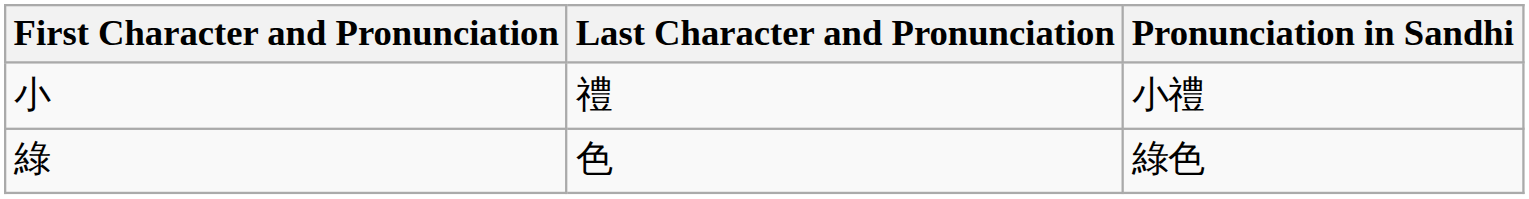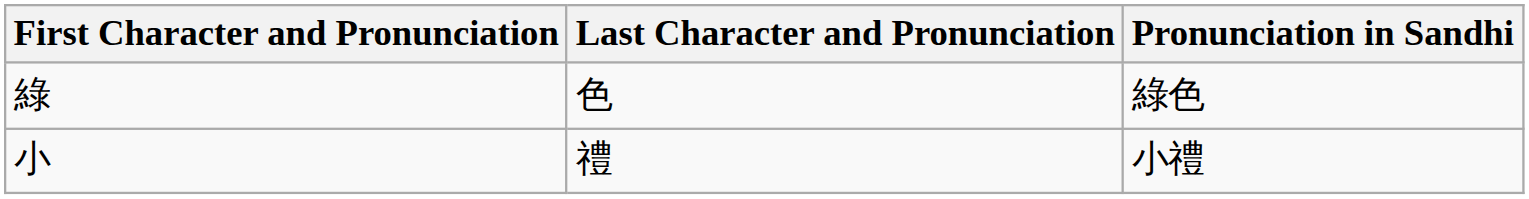 <table class="wikitable">
 <tr>
 <th>First Character and Pronunciation</th>
 <th>Last Character and Pronunciation</th>
 <th>Pronunciation in Sandhi</th>
 </tr>
 <tr>
+<td>綠 </td>
+<td>色 </td>
+<td>綠色 </td>
+</tr>
+<tr>
 <td>小 </td>
 <td>禮 </td>
 <td>小禮 </td>
 </tr>
-<tr>
-<td>綠 </td>
-<td>色 </td>
-<td>綠色 </td>
-</tr>
 </table>
